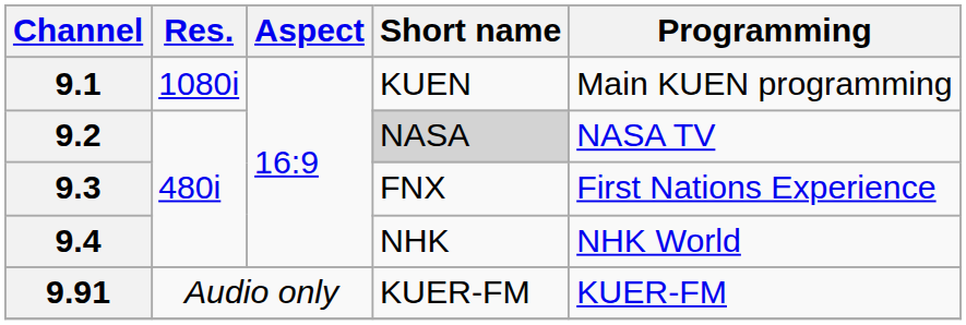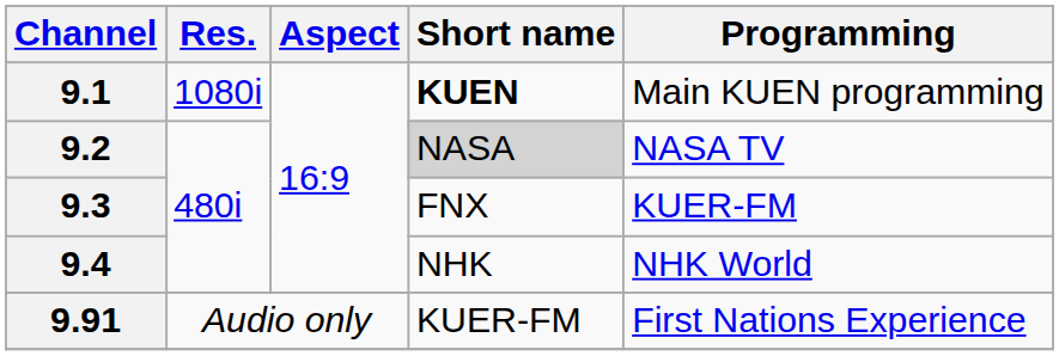 <table class="wikitable">
 <tr>
 <th><a href='#'>Channel</a></th>
 <th><a href='#'>Res.</a></th>
 <th><a href='#'>Aspect</a></th>
 <th>Short name</th>
 <th>Programming</th>
 </tr>
 <tr>
 <th scope = "row">9.1</th>
 <td><a href='#'>1080i</a></td>
 <td rowspan=4><a href='#'>16:9</a></td>
-<td>KUEN</td>
+<td><strong>KUEN</strong></td>
 <td>Main KUEN programming</td>
 </tr>
 <tr>
 <th scope = "row">9.2</th>
 <td rowspan=3><a href='#'>480i</a></td>
 <td style="background: lightgrey;">NASA</td>
 <td><a href='#'>NASA TV</a></td>
 </tr>
 <tr>
 <th scope = "row">9.3</th>
 <td>FNX</td>
-<td><a href='#'>First Nations Experience</a></td>
+<td><a href='#'>KUER-FM</a></td>
 </tr>
 <tr>
 <th scope = "row">9.4</th>
 <td>NHK</td>
 <td><a href='#'>NHK World</a></td>
 </tr>
 <tr>
 <th scope = "row">9.91</th>
 <td colspan=2 align="center"><em>Audio only</em></td>
 <td>KUER-FM</td>
-<td><a href='#'>KUER-FM</a></td>
+<td><a href='#'>First Nations Experience</a></td>
 </tr>
 <tr>
 </tr>
 </table>
